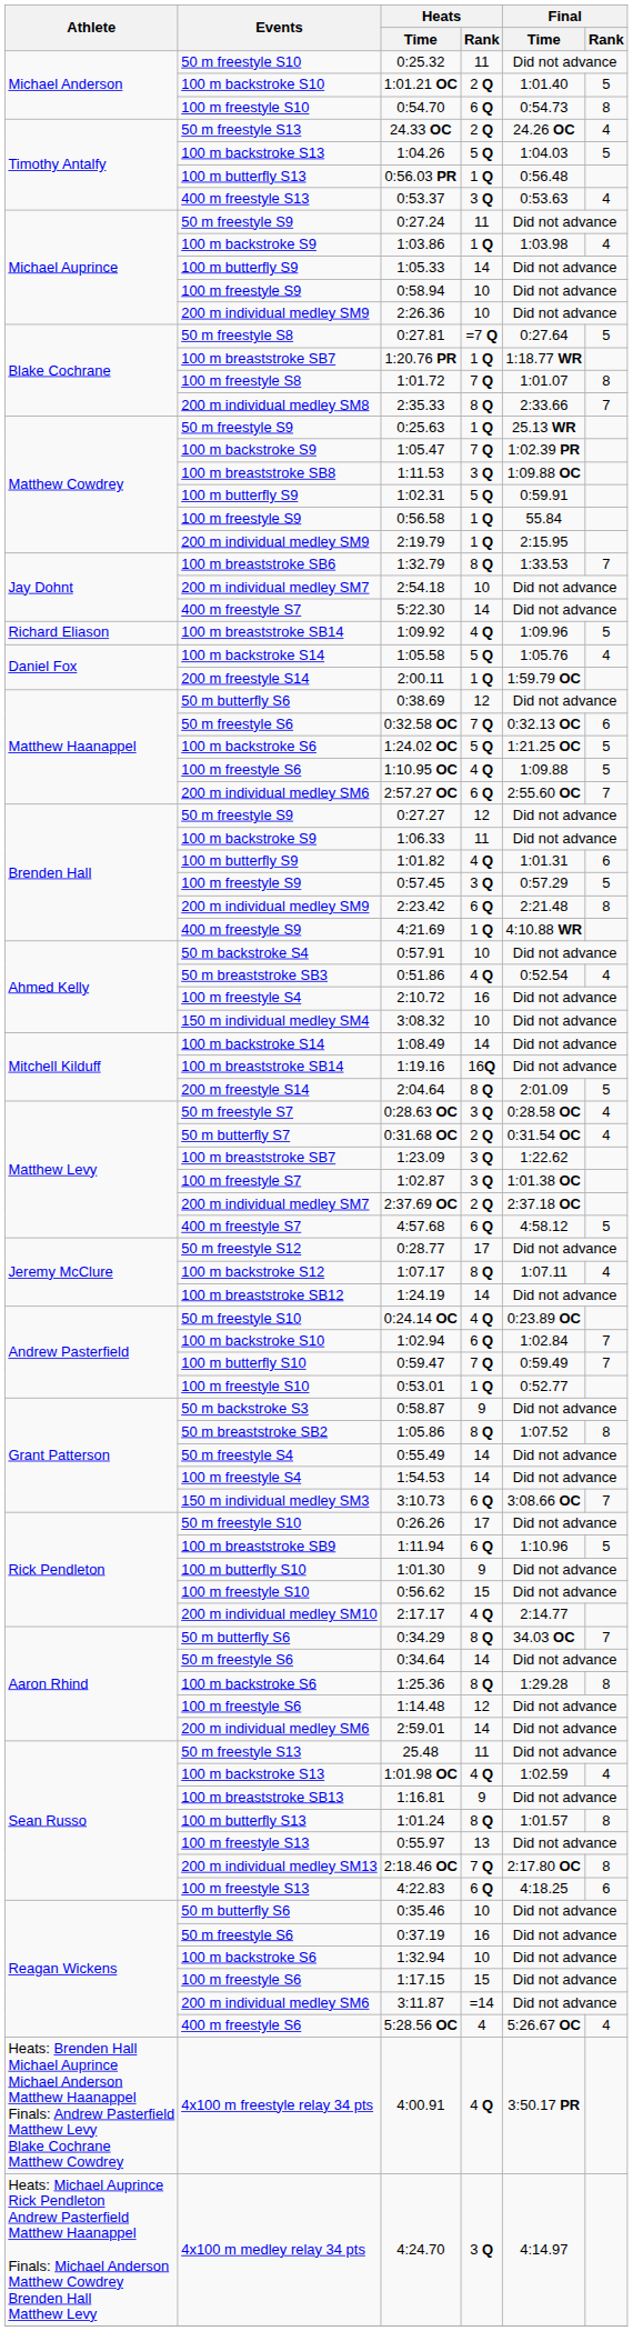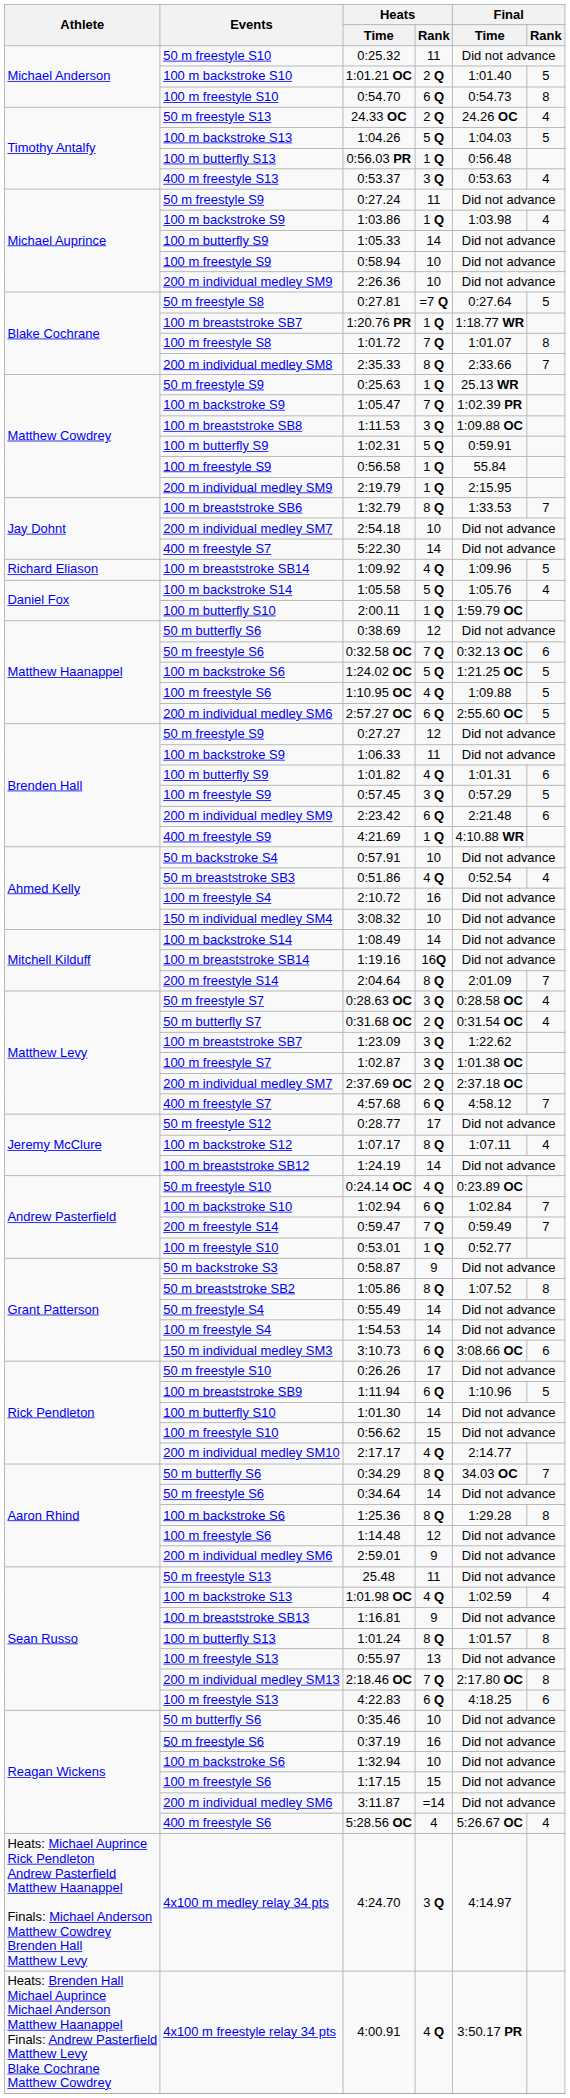 <table class=wikitable>
 <tr>
 <th rowspan="2">Athlete</th>
 <th rowspan="2">Events</th>
 <th colspan="2">Heats</th>
 <th colspan="2">Final</th>
 </tr>
 <tr>
 <th>Time</th>
 <th>Rank</th>
 <th>Time</th>
 <th>Rank</th>
 </tr>
 <tr>
 <td rowspan="3"><a href='#'>Michael Anderson</a></td>
 <td><a href='#'>50 m freestyle S10</a></td>
 <td align="center">0:25.32</td>
 <td align="center">11</td>
 <td align="center" colspan=2>Did not advance</td>
 </tr>
 <tr>
 <td><a href='#'>100 m backstroke S10</a></td>
 <td align="center">1:01.21 <strong>OC</strong></td>
 <td align="center">2 <strong>Q</strong></td>
 <td align="center">1:01.40</td>
 <td align="center">5</td>
 </tr>
 <tr>
 <td><a href='#'>100 m freestyle S10</a></td>
 <td align="center">0:54.70</td>
 <td align="center">6 <strong>Q</strong></td>
 <td align="center">0:54.73</td>
 <td align="center">8</td>
 </tr>
 <tr>
 <td rowspan="4"><a href='#'>Timothy Antalfy</a></td>
 <td><a href='#'>50 m freestyle S13</a></td>
 <td align="center">24.33 <strong>OC</strong></td>
 <td align="center">2 <strong>Q</strong></td>
 <td align="center">24.26 <strong>OC</strong></td>
 <td align="center">4</td>
 </tr>
 <tr>
 <td><a href='#'>100 m backstroke S13</a></td>
 <td align="center">1:04.26</td>
 <td align="center">5 <strong>Q</strong></td>
 <td align="center">1:04.03</td>
 <td align="center">5</td>
 </tr>
 <tr>
 <td><a href='#'>100 m butterfly S13</a></td>
 <td align="center">0:56.03 <strong>PR</strong></td>
 <td align="center">1 <strong>Q</strong></td>
 <td align="center">0:56.48</td>
 <td align="center"></td>
 </tr>
 <tr>
 <td><a href='#'>400 m freestyle S13</a></td>
 <td align="center">0:53.37</td>
 <td align="center">3 <strong>Q</strong></td>
 <td align="center">0:53.63</td>
 <td align="center">4</td>
 </tr>
 <tr>
 <td rowspan="5"><a href='#'>Michael Auprince</a></td>
 <td><a href='#'>50 m freestyle S9</a></td>
 <td align="center">0:27.24</td>
 <td align="center">11</td>
 <td align="center" colspan=2>Did not advance</td>
 </tr>
 <tr>
 <td><a href='#'>100 m backstroke S9</a></td>
 <td align="center">1:03.86</td>
 <td align="center">1 <strong>Q</strong></td>
 <td align="center">1:03.98</td>
 <td align="center">4</td>
 </tr>
 <tr>
 <td><a href='#'>100 m butterfly S9</a></td>
 <td align="center">1:05.33</td>
 <td align="center">14</td>
 <td align="center" colspan=2>Did not advance</td>
 </tr>
 <tr>
 <td><a href='#'>100 m freestyle S9</a></td>
 <td align="center">0:58.94</td>
 <td align="center">10</td>
 <td align="center" colspan=2>Did not advance</td>
 </tr>
 <tr>
 <td><a href='#'>200 m individual medley SM9</a></td>
 <td align="center">2:26.36</td>
 <td align="center">10</td>
 <td align="center" colspan=2>Did not advance</td>
 </tr>
 <tr>
 <td rowspan="4"><a href='#'>Blake Cochrane</a></td>
 <td><a href='#'>50 m freestyle S8</a></td>
 <td align="center">0:27.81</td>
 <td align="center">=7 <strong>Q</strong></td>
 <td align="center">0:27.64</td>
 <td align="center">5</td>
 </tr>
 <tr>
 <td><a href='#'>100 m breaststroke SB7</a></td>
 <td align="center">1:20.76 <strong>PR</strong></td>
 <td align="center">1 <strong>Q</strong></td>
 <td align="center">1:18.77 <strong>WR</strong></td>
 <td align="center"></td>
 </tr>
 <tr>
 <td><a href='#'>100 m freestyle S8</a></td>
 <td align="center">1:01.72</td>
 <td align="center">7 <strong>Q</strong></td>
 <td align="center">1:01.07</td>
 <td align="center">8</td>
 </tr>
 <tr>
 <td><a href='#'>200 m individual medley SM8</a></td>
 <td align="center">2:35.33</td>
 <td align="center">8 <strong>Q</strong></td>
 <td align="center">2:33.66</td>
 <td align="center">7</td>
 </tr>
 <tr>
 <td rowspan="6"><a href='#'>Matthew Cowdrey</a></td>
 <td><a href='#'>50 m freestyle S9</a></td>
 <td align="center">0:25.63</td>
 <td align="center">1 <strong>Q</strong></td>
 <td align="center">25.13 <strong>WR</strong></td>
 <td align="center"></td>
 </tr>
 <tr>
 <td><a href='#'>100 m backstroke S9</a></td>
 <td align="center">1:05.47</td>
 <td align="center">7 <strong>Q</strong></td>
 <td align="center">1:02.39 <strong>PR</strong></td>
 <td align="center"></td>
 </tr>
 <tr>
 <td><a href='#'>100 m breaststroke SB8</a></td>
 <td align="center">1:11.53</td>
 <td align="center">3 <strong>Q</strong></td>
 <td align="center">1:09.88 <strong>OC</strong></td>
 <td align="center"></td>
 </tr>
 <tr>
 <td><a href='#'>100 m butterfly S9</a></td>
 <td align="center">1:02.31</td>
 <td align="center">5 <strong>Q</strong></td>
 <td align="center">0:59.91</td>
 <td align="center"></td>
 </tr>
 <tr>
 <td><a href='#'>100 m freestyle S9</a></td>
 <td align="center">0:56.58</td>
 <td align="center">1 <strong>Q</strong></td>
 <td align="center">55.84</td>
 <td align="center"></td>
 </tr>
 <tr>
 <td><a href='#'>200 m individual medley SM9</a></td>
 <td align="center">2:19.79</td>
 <td align="center">1 <strong>Q</strong></td>
 <td align="center">2:15.95</td>
 <td align="center"></td>
 </tr>
 <tr>
 <td rowspan="3"><a href='#'>Jay Dohnt</a></td>
 <td><a href='#'>100 m breaststroke SB6</a></td>
 <td align="center">1:32.79</td>
 <td align="center">8 <strong>Q</strong></td>
 <td align="center">1:33.53</td>
 <td align="center">7</td>
 </tr>
 <tr>
 <td><a href='#'>200 m individual medley SM7</a></td>
 <td align="center">2:54.18</td>
 <td align="center">10</td>
 <td align="center" colspan=2>Did not advance</td>
 </tr>
 <tr>
 <td><a href='#'>400 m freestyle S7</a></td>
 <td align="center">5:22.30</td>
 <td align="center">14</td>
 <td align="center" colspan=2>Did not advance</td>
 </tr>
 <tr>
 <td rowspan="1"><a href='#'>Richard Eliason</a></td>
 <td><a href='#'>100 m breaststroke SB14</a></td>
 <td align="center">1:09.92</td>
 <td align="center">4 <strong>Q</strong></td>
 <td align="center">1:09.96</td>
 <td align="center">5</td>
 </tr>
 <tr>
 <td rowspan="2"><a href='#'>Daniel Fox</a></td>
 <td><a href='#'>100 m backstroke S14</a></td>
 <td align="center">1:05.58</td>
 <td align="center">5 <strong>Q</strong></td>
 <td align="center">1:05.76</td>
 <td align="center">4</td>
 </tr>
 <tr>
-<td><a href='#'>200 m freestyle S14</a></td>
+<td><a href='#'>100 m butterfly S10</a></td>
 <td align="center">2:00.11</td>
 <td align="center">1 <strong>Q</strong></td>
 <td align="center">1:59.79 <strong>OC</strong></td>
 <td align="center"></td>
 </tr>
 <tr>
 <td rowspan="5"><a href='#'>Matthew Haanappel</a></td>
 <td><a href='#'>50 m butterfly S6</a></td>
 <td align="center">0:38.69</td>
 <td align="center">12</td>
 <td align="center" colspan=2>Did not advance</td>
 </tr>
 <tr>
 <td><a href='#'>50 m freestyle S6</a></td>
 <td align="center">0:32.58 <strong>OC</strong></td>
 <td align="center">7 <strong>Q</strong></td>
 <td align="center">0:32.13 <strong>OC</strong></td>
 <td align="center">6</td>
 </tr>
 <tr>
 <td><a href='#'>100 m backstroke S6</a></td>
 <td align="center">1:24.02 <strong>OC</strong></td>
 <td align="center">5 <strong>Q</strong></td>
 <td align="center">1:21.25 <strong>OC</strong></td>
 <td align="center">5</td>
 </tr>
 <tr>
 <td><a href='#'>100 m freestyle S6</a></td>
 <td align="center">1:10.95 <strong>OC</strong></td>
 <td align="center">4 <strong>Q</strong></td>
 <td align="center">1:09.88</td>
 <td align="center">5</td>
 </tr>
 <tr>
 <td><a href='#'>200 m individual medley SM6</a></td>
 <td align="center">2:57.27 <strong>OC</strong></td>
 <td align="center">6 <strong>Q</strong></td>
 <td align="center">2:55.60 <strong>OC</strong></td>
-<td align="center">7</td>
+<td align="center">5</td>
 </tr>
 <tr>
 <td rowspan="6"><a href='#'>Brenden Hall</a></td>
 <td><a href='#'>50 m freestyle S9</a></td>
 <td align="center">0:27.27</td>
 <td align="center">12</td>
 <td align="center" colspan=2>Did not advance</td>
 </tr>
 <tr>
 <td><a href='#'>100 m backstroke S9</a></td>
 <td align="center">1:06.33</td>
 <td align="center">11</td>
 <td align="center" colspan=2>Did not advance</td>
 </tr>
 <tr>
 <td><a href='#'>100 m butterfly S9</a></td>
 <td align="center">1:01.82</td>
 <td align="center">4 <strong>Q</strong></td>
 <td align="center">1:01.31</td>
 <td align="center">6</td>
 </tr>
 <tr>
 <td><a href='#'>100 m freestyle S9</a></td>
 <td align="center">0:57.45</td>
 <td align="center">3 <strong>Q</strong></td>
 <td align="center">0:57.29</td>
 <td align="center">5</td>
 </tr>
 <tr>
 <td><a href='#'>200 m individual medley SM9</a></td>
 <td align="center">2:23.42</td>
 <td align="center">6 <strong>Q</strong></td>
 <td align="center">2:21.48</td>
-<td align="center">8</td>
+<td align="center">6</td>
 </tr>
 <tr>
 <td><a href='#'>400 m freestyle S9</a></td>
 <td align="center">4:21.69</td>
 <td align="center">1 <strong>Q</strong></td>
 <td align="center">4:10.88 <strong>WR</strong></td>
 <td align="center"></td>
 </tr>
 <tr>
 <td rowspan="4"><a href='#'>Ahmed Kelly</a></td>
 <td><a href='#'>50 m backstroke S4</a></td>
 <td align="center">0:57.91</td>
 <td align="center">10</td>
 <td align="center" colspan=2>Did not advance</td>
 </tr>
 <tr>
 <td><a href='#'>50 m breaststroke SB3</a></td>
 <td align="center">0:51.86</td>
 <td align="center">4 <strong>Q</strong></td>
 <td align="center">0:52.54</td>
 <td align="center">4</td>
 </tr>
 <tr>
 <td><a href='#'>100 m freestyle S4</a></td>
 <td align="center">2:10.72</td>
 <td align="center">16</td>
 <td align="center" colspan=2>Did not advance</td>
 </tr>
 <tr>
 <td><a href='#'>150 m individual medley SM4</a></td>
 <td align="center">3:08.32</td>
 <td align="center">10</td>
 <td align="center" colspan=2>Did not advance</td>
 </tr>
 <tr>
 <td rowspan="3"><a href='#'>Mitchell Kilduff</a></td>
 <td><a href='#'>100 m backstroke S14</a></td>
 <td align="center">1:08.49</td>
 <td align="center">14</td>
 <td align="center" colspan=2>Did not advance</td>
 </tr>
 <tr>
 <td><a href='#'>100 m breaststroke SB14</a></td>
 <td align="center">1:19.16</td>
 <td align="center">16<strong>Q</strong></td>
 <td align="center" colspan=2>Did not advance</td>
 </tr>
 <tr>
 <td><a href='#'>200 m freestyle S14</a></td>
 <td align="center">2:04.64</td>
 <td align="center">8 <strong>Q</strong></td>
 <td align="center">2:01.09</td>
-<td align="center">5</td>
+<td align="center">7</td>
 </tr>
 <tr>
 <td rowspan="6"><a href='#'>Matthew Levy</a></td>
 <td><a href='#'>50 m freestyle S7</a></td>
 <td align="center">0:28.63 <strong>OC</strong></td>
 <td align="center">3 <strong>Q</strong></td>
 <td align="center">0:28.58 <strong>OC</strong></td>
 <td align="center">4</td>
 </tr>
 <tr>
 <td><a href='#'>50 m butterfly S7</a></td>
 <td align="center">0:31.68 <strong>OC</strong></td>
 <td align="center">2 <strong>Q</strong></td>
 <td align="center">0:31.54 <strong>OC</strong></td>
 <td align="center">4</td>
 </tr>
 <tr>
 <td><a href='#'>100 m breaststroke SB7</a></td>
 <td align="center">1:23.09</td>
 <td align="center">3 <strong>Q</strong></td>
 <td align="center">1:22.62</td>
 <td align="center"></td>
 </tr>
 <tr>
 <td><a href='#'>100 m freestyle S7</a></td>
 <td align="center">1:02.87</td>
 <td align="center">3 <strong>Q</strong></td>
 <td align="center">1:01.38 <strong>OC</strong></td>
 <td align="center"></td>
 </tr>
 <tr>
 <td><a href='#'>200 m individual medley SM7</a></td>
 <td align="center">2:37.69 <strong>OC</strong></td>
 <td align="center">2 <strong>Q</strong></td>
 <td align="center">2:37.18 <strong>OC</strong></td>
 <td align="center"></td>
 </tr>
 <tr>
 <td><a href='#'>400 m freestyle S7</a></td>
 <td align="center">4:57.68</td>
 <td align="center">6 <strong>Q</strong></td>
 <td align="center">4:58.12</td>
-<td align="center">5</td>
+<td align="center">7</td>
 </tr>
 <tr>
 <td rowspan="3"><a href='#'>Jeremy McClure</a></td>
 <td><a href='#'>50 m freestyle S12</a></td>
 <td align="center">0:28.77</td>
 <td align="center">17</td>
 <td align="center" colspan=2>Did not advance</td>
 </tr>
 <tr>
 <td><a href='#'>100 m backstroke S12</a></td>
 <td align="center">1:07.17</td>
 <td align="center">8 <strong>Q</strong></td>
 <td align="center">1:07.11</td>
 <td align="center">4</td>
 </tr>
 <tr>
 <td><a href='#'>100 m breaststroke SB12</a></td>
 <td align="center">1:24.19</td>
 <td align="center">14</td>
 <td align="center" colspan=2>Did not advance</td>
 </tr>
 <tr>
 <td rowspan="4"><a href='#'>Andrew Pasterfield</a></td>
 <td><a href='#'>50 m freestyle S10</a></td>
 <td align="center">0:24.14 <strong>OC</strong></td>
 <td align="center">4 <strong>Q</strong></td>
 <td align="center">0:23.89 <strong>OC</strong></td>
 <td align="center"></td>
 </tr>
 <tr>
 <td><a href='#'>100 m backstroke S10</a></td>
 <td align="center">1:02.94</td>
 <td align="center">6 <strong>Q</strong></td>
 <td align="center">1:02.84</td>
 <td align="center">7</td>
 </tr>
 <tr>
-<td><a href='#'>100 m butterfly S10</a></td>
+<td><a href='#'>200 m freestyle S14</a></td>
 <td align="center">0:59.47</td>
 <td align="center">7 <strong>Q</strong></td>
 <td align="center">0:59.49</td>
 <td align="center">7</td>
 </tr>
 <tr>
 <td><a href='#'>100 m freestyle S10</a></td>
 <td align="center">0:53.01</td>
 <td align="center">1 <strong>Q</strong></td>
 <td align="center">0:52.77</td>
 <td align="center"></td>
 </tr>
 <tr>
 <td rowspan="5"><a href='#'>Grant Patterson</a></td>
 <td><a href='#'>50 m backstroke S3</a></td>
 <td align="center">0:58.87</td>
 <td align="center">9</td>
 <td align="center" colspan=2>Did not advance</td>
 </tr>
 <tr>
 <td><a href='#'>50 m breaststroke SB2</a></td>
 <td align="center">1:05.86</td>
 <td align="center">8 <strong>Q</strong></td>
 <td align="center">1:07.52</td>
 <td align="center">8</td>
 </tr>
 <tr>
 <td><a href='#'>50 m freestyle S4</a></td>
 <td align="center">0:55.49</td>
 <td align="center">14</td>
 <td align="center" colspan=2>Did not advance</td>
 </tr>
 <tr>
 <td><a href='#'>100 m freestyle S4</a></td>
 <td align="center">1:54.53</td>
 <td align="center">14</td>
 <td align="center" colspan=2>Did not advance</td>
 </tr>
 <tr>
 <td><a href='#'>150 m individual medley SM3</a></td>
 <td align="center">3:10.73</td>
 <td align="center">6 <strong>Q</strong></td>
 <td align="center">3:08.66 <strong>OC</strong></td>
-<td align="center">7</td>
+<td align="center">6</td>
 </tr>
 <tr>
 <td rowspan="5"><a href='#'>Rick Pendleton</a></td>
 <td><a href='#'>50 m freestyle S10</a></td>
 <td align="center">0:26.26</td>
 <td align="center">17</td>
 <td align="center" colspan=2>Did not advance</td>
 </tr>
 <tr>
 <td><a href='#'>100 m breaststroke SB9</a></td>
 <td align="center">1:11.94</td>
 <td align="center">6 <strong>Q</strong></td>
 <td align="center">1:10.96</td>
 <td align="center">5</td>
 </tr>
 <tr>
 <td><a href='#'>100 m butterfly S10</a></td>
 <td align="center">1:01.30</td>
-<td align="center">9</td>
+<td align="center">14</td>
 <td align="center" colspan=2>Did not advance</td>
 </tr>
 <tr>
 <td><a href='#'>100 m freestyle S10</a></td>
 <td align="center">0:56.62</td>
 <td align="center">15</td>
 <td align="center" colspan=2>Did not advance</td>
 </tr>
 <tr>
 <td><a href='#'>200 m individual medley SM10</a></td>
 <td align="center">2:17.17</td>
 <td align="center">4 <strong>Q</strong></td>
 <td align="center">2:14.77</td>
 <td align="center"></td>
 </tr>
 <tr>
 <td rowspan="5"><a href='#'>Aaron Rhind</a></td>
 <td><a href='#'>50 m butterfly S6</a></td>
 <td align="center">0:34.29</td>
 <td align="center">8 <strong>Q</strong></td>
 <td align="center">34.03 <strong>OC</strong></td>
 <td align="center">7</td>
 </tr>
 <tr>
 <td><a href='#'>50 m freestyle S6</a></td>
 <td align="center">0:34.64</td>
 <td align="center">14</td>
 <td align="center" colspan=2>Did not advance</td>
 </tr>
 <tr>
 <td><a href='#'>100 m backstroke S6</a></td>
 <td align="center">1:25.36</td>
 <td align="center">8 <strong>Q</strong></td>
 <td align="center">1:29.28</td>
 <td align="center">8</td>
 </tr>
 <tr>
 <td><a href='#'>100 m freestyle S6</a></td>
 <td align="center">1:14.48</td>
 <td align="center">12</td>
 <td align="center" colspan=2>Did not advance</td>
 </tr>
 <tr>
 <td><a href='#'>200 m individual medley SM6</a></td>
 <td align="center">2:59.01</td>
-<td align="center">14</td>
+<td align="center">9</td>
 <td align="center" colspan=2>Did not advance</td>
 </tr>
 <tr>
 <td rowspan="7"><a href='#'>Sean Russo</a></td>
 <td><a href='#'>50 m freestyle S13</a></td>
 <td align="center">25.48</td>
 <td align="center">11</td>
 <td align="center" colspan=2>Did not advance</td>
 </tr>
 <tr>
 <td><a href='#'>100 m backstroke S13</a></td>
 <td align="center">1:01.98 <strong>OC</strong></td>
 <td align="center">4 <strong>Q</strong></td>
 <td align="center">1:02.59</td>
 <td align="center">4</td>
 </tr>
 <tr>
 <td><a href='#'>100 m breaststroke SB13</a></td>
 <td align="center">1:16.81</td>
 <td align="center">9</td>
 <td align="center" colspan=2>Did not advance</td>
 </tr>
 <tr>
 <td><a href='#'>100 m butterfly S13</a></td>
 <td align="center">1:01.24</td>
 <td align="center">8 <strong>Q</strong></td>
 <td align="center">1:01.57</td>
 <td align="center">8</td>
 </tr>
 <tr>
 <td><a href='#'>100 m freestyle S13</a></td>
 <td align="center">0:55.97</td>
 <td align="center">13</td>
 <td align="center" colspan=2>Did not advance</td>
 </tr>
 <tr>
 <td><a href='#'>200 m individual medley SM13</a></td>
 <td align="center">2:18.46 <strong>OC</strong></td>
 <td align="center">7 <strong>Q</strong></td>
 <td align="center">2:17.80 <strong>OC</strong></td>
 <td align="center">8</td>
 </tr>
 <tr>
 <td><a href='#'>100 m freestyle S13</a></td>
 <td align="center">4:22.83</td>
 <td align="center">6 <strong>Q</strong></td>
 <td align="center">4:18.25</td>
 <td align="center">6</td>
 </tr>
 <tr>
 <td rowspan="6"><a href='#'>Reagan Wickens</a></td>
 <td><a href='#'>50 m butterfly S6</a></td>
 <td align="center">0:35.46</td>
 <td align="center">10</td>
 <td align="center" colspan=2>Did not advance</td>
 </tr>
 <tr>
 <td><a href='#'>50 m freestyle S6</a></td>
 <td align="center">0:37.19</td>
 <td align="center">16</td>
 <td align="center" colspan=2>Did not advance</td>
 </tr>
 <tr>
 <td><a href='#'>100 m backstroke S6</a></td>
 <td align="center">1:32.94</td>
 <td align="center">10</td>
 <td align="center" colspan=2>Did not advance</td>
 </tr>
 <tr>
 <td><a href='#'>100 m freestyle S6</a></td>
 <td align="center">1:17.15</td>
 <td align="center">15</td>
 <td align="center" colspan=2>Did not advance</td>
 </tr>
 <tr>
 <td><a href='#'>200 m individual medley SM6</a></td>
 <td align="center">3:11.87</td>
 <td align="center">=14</td>
 <td align="center" colspan=2>Did not advance</td>
 </tr>
 <tr>
 <td><a href='#'>400 m freestyle S6</a></td>
 <td align="center">5:28.56 <strong>OC</strong></td>
 <td align="center">4</td>
 <td align="center">5:26.67 <strong>OC</strong></td>
 <td align="center">4</td>
 </tr>
 <tr>
+<td rowspan="1">Heats: <a href='#'>Michael Auprince</a><br><a href='#'>Rick Pendleton</a><br><a href='#'>Andrew Pasterfield</a><br><a href='#'>Matthew Haanappel</a><br><br>Finals: <a href='#'>Michael Anderson</a><br><a href='#'>Matthew Cowdrey</a><br><a href='#'>Brenden Hall</a><br><a href='#'>Matthew Levy</a></td>
+<td><a href='#'>4x100 m medley relay 34 pts</a></td>
+<td align="center">4:24.70</td>
+<td align="center">3 <strong>Q</strong></td>
+<td align="center">4:14.97</td>
+<td align="center"></td>
+</tr>
+<tr>
 <td rowspan="1">Heats: <a href='#'>Brenden Hall</a><br><a href='#'>Michael Auprince</a><br><a href='#'>Michael Anderson</a><br><a href='#'>Matthew Haanappel</a><br>Finals: <a href='#'>Andrew Pasterfield</a><br><a href='#'>Matthew Levy</a><br><a href='#'>Blake Cochrane</a><br><a href='#'>Matthew Cowdrey</a></td>
 <td><a href='#'>4x100 m freestyle relay 34 pts</a></td>
 <td align="center">4:00.91</td>
 <td align="center">4 <strong>Q</strong></td>
 <td align="center">3:50.17 <strong>PR</strong></td>
 <td align="center"></td>
 </tr>
 <tr>
-<td rowspan="1">Heats: <a href='#'>Michael Auprince</a><br><a href='#'>Rick Pendleton</a><br><a href='#'>Andrew Pasterfield</a><br><a href='#'>Matthew Haanappel</a><br><br>Finals: <a href='#'>Michael Anderson</a><br><a href='#'>Matthew Cowdrey</a><br><a href='#'>Brenden Hall</a><br><a href='#'>Matthew Levy</a></td>
-<td><a href='#'>4x100 m medley relay 34 pts</a></td>
-<td align="center">4:24.70</td>
-<td align="center">3 <strong>Q</strong></td>
-<td align="center">4:14.97</td>
-<td align="center"></td>
-</tr>
-<tr>
 </tr>
 </table>
